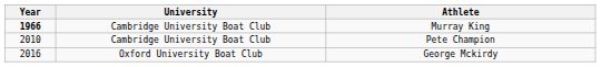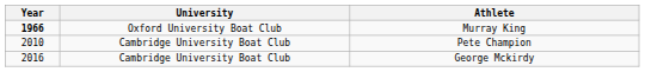 <table class="wikitable" style="text-align:center">
 <tr>
 <th width=70>Year</th>
 <th width=400>University</th>
 <th width=400>Athlete</th>
 </tr>
 <tr>
 <td><strong>1966</strong></td>
-<td>Cambridge University Boat Club</td>
+<td>Oxford University Boat Club</td>
 <td>Murray King</td>
 </tr>
 <tr>
 <td>2010</td>
 <td>Cambridge University Boat Club</td>
 <td>Pete Champion</td>
 </tr>
 <tr>
 <td>2016</td>
-<td>Oxford University Boat Club</td>
+<td>Cambridge University Boat Club</td>
 <td>George Mckirdy</td>
 </tr>
 </table>
